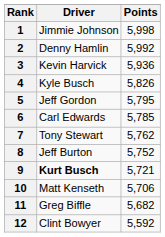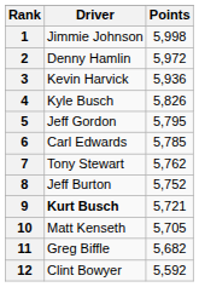 <table class="wikitable">
 <tr>
 </tr>
 <tr>
 <th scope="col">Rank</th>
 <th scope="col">Driver</th>
 <th scope="col">Points</th>
 </tr>
 <tr>
 <th scope="row">1</th>
 <td>Jimmie Johnson</td>
 <td style="text-align:center;">5,998</td>
 </tr>
 <tr>
 <th scope="row">2</th>
 <td>Denny Hamlin</td>
-<td style="text-align:center;">5,992</td>
+<td style="text-align:center;">5,972</td>
 </tr>
 <tr>
 <th scope="row">3</th>
 <td>Kevin Harvick</td>
 <td style="text-align:center;">5,936</td>
 </tr>
 <tr>
 <th scope="row">4</th>
 <td>Kyle Busch</td>
 <td style="text-align:center;">5,826</td>
 </tr>
 <tr>
 <th scope="row">5</th>
 <td>Jeff Gordon</td>
 <td style="text-align:center;">5,795</td>
 </tr>
 <tr>
 <th scope="row">6</th>
 <td>Carl Edwards</td>
 <td style="text-align:center;">5,785</td>
 </tr>
 <tr>
 <th scope="row">7</th>
 <td>Tony Stewart</td>
 <td style="text-align:center;">5,762</td>
 </tr>
 <tr>
 <th scope="row">8</th>
 <td>Jeff Burton</td>
 <td style="text-align:center;">5,752</td>
 </tr>
 <tr>
 <th scope="row">9</th>
 <td><strong>Kurt Busch</strong></td>
 <td style="text-align:center;">5,721</td>
 </tr>
 <tr>
 <th scope="row">10</th>
 <td>Matt Kenseth</td>
-<td style="text-align:center;">5,706</td>
+<td style="text-align:center;">5,705</td>
 </tr>
 <tr>
 <th scope="row">11</th>
 <td>Greg Biffle</td>
 <td style="text-align:center;">5,682</td>
 </tr>
 <tr>
 <th scope="row">12</th>
 <td>Clint Bowyer</td>
 <td style="text-align:center;">5,592</td>
 </tr>
 </table>
